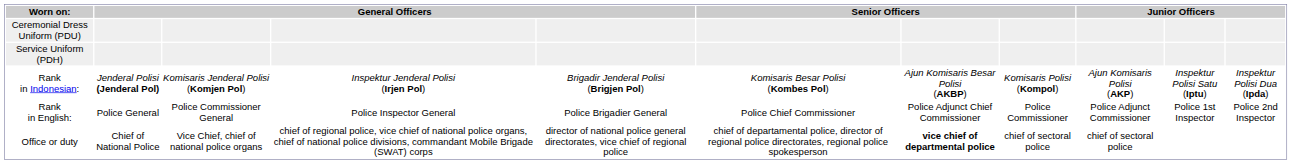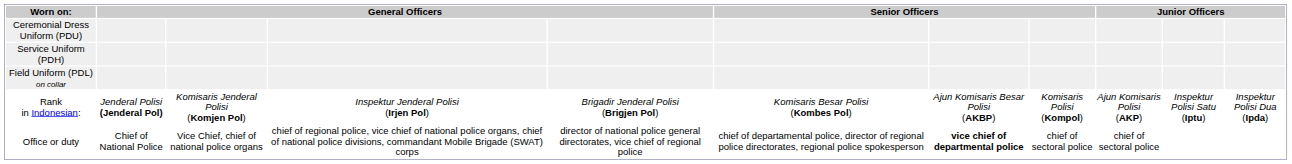 <table style="width:98%; border:1px solid #8888aa; background:#fff; padding:0; font-size:90%; margin:0 12px 12px 0; text-align:center;">
 <tr style="background:#ccc;">
 <th>Worn on:</th>
 <th colspan="4">General Officers</th>
 <th colspan="3">Senior Officers</th>
 <th colspan="3">Junior Officers</th>
 </tr>
 <tr style="text-align:center; background:#efefef;">
 <td>Ceremonial Dress Uniform (PDU)</td>
 <td></td>
 <td></td>
 <td></td>
 <td></td>
 <td></td>
 <td></td>
 <td></td>
 <td></td>
 <td></td>
 <td></td>
 </tr>
 <tr style="background:#efefef;">
 <td>Service Uniform (PDH)</td>
 <td></td>
 <td></td>
 <td></td>
 <td></td>
 <td></td>
 <td></td>
 <td></td>
 <td></td>
 <td></td>
 <td></td>
 </tr>
+<tr style="background:#efefef;">
+<td>Field Uniform (PDL)<br><small><em>on collar</em></small></td>
+<td></td>
+<td></td>
+<td></td>
+<td></td>
+<td></td>
+<td></td>
+<td></td>
+<td></td>
+<td></td>
+<td></td>
+</tr>
 <tr>
 <td>Rank <br>in <a href='#'>Indonesian</a>:</td>
 <td><em>Jenderal Polisi</em><br><strong>(Jenderal Pol)</strong></td>
 <td><em>Komisaris Jenderal Polisi</em><br>(<strong>Komjen Pol</strong>)</td>
 <td><em>Inspektur Jenderal Polisi</em><br>(<strong>Irjen Pol</strong>)</td>
 <td><em>Brigadir Jenderal Polisi</em><br>(<strong>Brigjen Pol</strong>)</td>
 <td><em>Komisaris Besar Polisi</em><br>(<strong>Kombes Pol</strong>)</td>
 <td><em>Ajun Komisaris Besar Polisi</em><br>(<strong>AKBP</strong>)</td>
 <td><em>Komisaris Polisi</em><br>(<strong>Kompol</strong>)</td>
 <td><em>Ajun Komisaris Polisi</em><br>(<strong>AKP</strong>)</td>
 <td><em>Inspektur Polisi Satu</em><br>(<strong>Iptu</strong>)</td>
 <td><em>Inspektur Polisi Dua</em><br>(<strong>Ipda</strong>)</td>
-</tr>
-<tr>
-<td>Rank <br>in English:</td>
-<td>Police General</td>
-<td>Police Commissioner General</td>
-<td>Police Inspector General</td>
-<td>Police Brigadier General</td>
-<td>Police Chief Commissioner</td>
-<td>Police Adjunct Chief Commissioner</td>
-<td>Police Commissioner</td>
-<td>Police Adjunct Commissioner</td>
-<td>Police 1st Inspector</td>
-<td>Police 2nd Inspector</td>
 </tr>
 <tr>
 <td>Office or duty</td>
 <td>Chief of National Police</td>
 <td>Vice Chief, chief of national police organs</td>
 <td>chief of regional police, vice chief of national police organs, chief of national police divisions, commandant Mobile Brigade (SWAT) corps</td>
 <td>director of national police general directorates, vice chief of regional police</td>
 <td>chief of departamental police, director of regional police directorates, regional police spokesperson</td>
 <td><strong>vice chief of departmental police</strong></td>
 <td>chief of sectoral police</td>
 <td>chief of sectoral police</td>
 <td></td>
 <td></td>
 </tr>
 </table>
